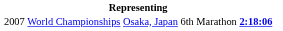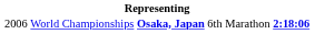 <table>
 <tr>
 <th colspan="6">Representing </th>
 </tr>
 <tr>
-<td>2007</td>
+<td>2006</td>
 <td><a href='#'>World Championships</a></td>
-<td><a href='#'>Osaka, Japan</a></td>
+<td><strong><a href='#'>Osaka, Japan</a></strong></td>
 <td>6th</td>
 <td>Marathon</td>
 <td><strong><a href='#'>2:18:06</a></strong></td>
 </tr>
 </table>
